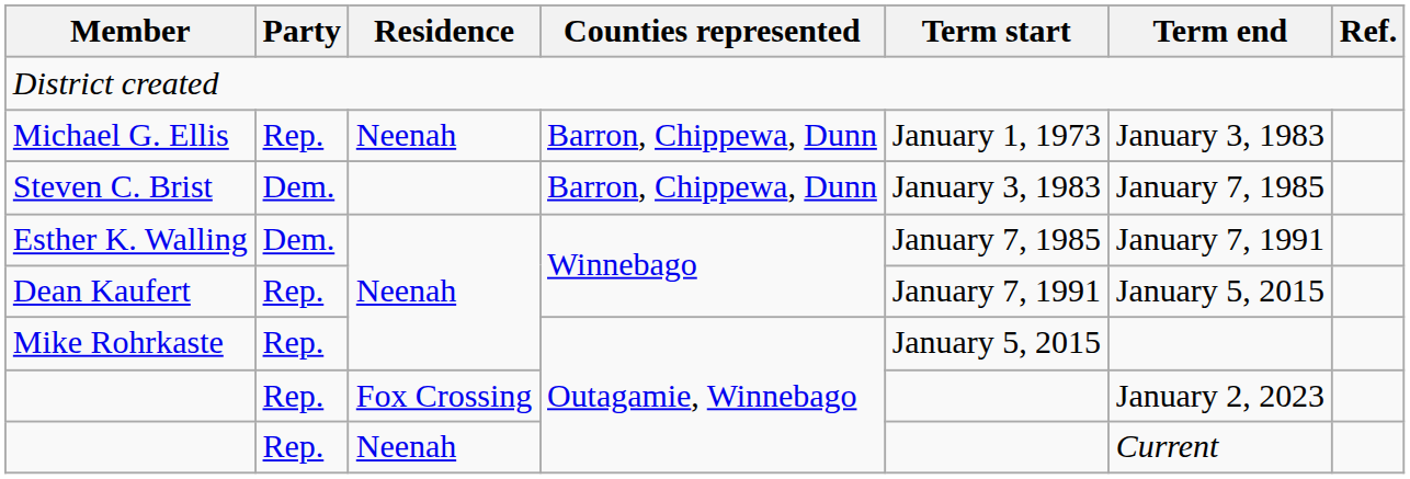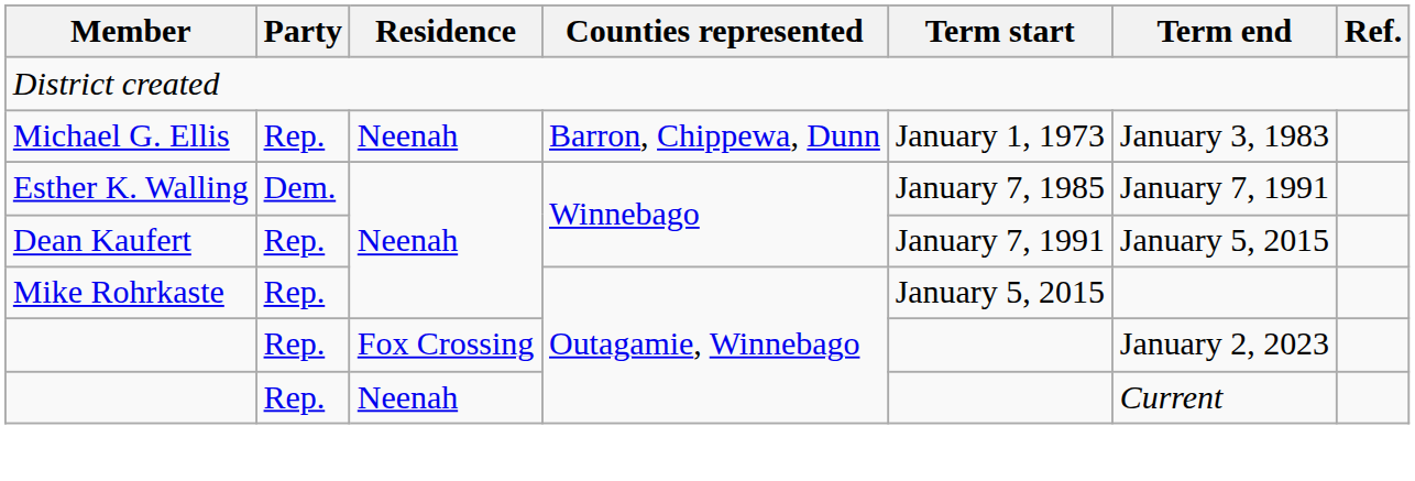 <table class="wikitable">
 <tr>
 <th>Member</th>
 <th>Party</th>
 <th>Residence</th>
 <th>Counties represented</th>
 <th>Term start</th>
 <th>Term end</th>
 <th>Ref.</th>
 </tr>
 <tr>
 <td colspan="7"><em>District created</em></td>
 </tr>
 <tr>
 <td><a href='#'>Michael G. Ellis</a></td>
 <td><a href='#'>Rep.</a></td>
 <td><a href='#'>Neenah</a></td>
 <td><a href='#'>Barron</a>, <a href='#'>Chippewa</a>, <a href='#'>Dunn</a></td>
 <td>January 1, 1973</td>
 <td>January 3, 1983</td>
-<td></td>
-</tr>
-<tr>
-<td><a href='#'>Steven C. Brist</a></td>
-<td><a href='#'>Dem.</a></td>
-<td></td>
-<td><a href='#'>Barron</a>, <a href='#'>Chippewa</a>, <a href='#'>Dunn</a></td>
-<td>January 3, 1983</td>
-<td>January 7, 1985</td>
 <td></td>
 </tr>
 <tr>
 <td><a href='#'>Esther K. Walling</a></td>
 <td><a href='#'>Dem.</a></td>
 <td rowspan="3"><a href='#'>Neenah</a></td>
 <td rowspan="2"><a href='#'>Winnebago</a></td>
 <td>January 7, 1985</td>
 <td>January 7, 1991</td>
 <td></td>
 </tr>
 <tr>
 <td><a href='#'>Dean Kaufert</a></td>
 <td><a href='#'>Rep.</a></td>
 <td>January 7, 1991</td>
 <td>January 5, 2015</td>
 <td></td>
 </tr>
 <tr>
 <td><a href='#'>Mike Rohrkaste</a></td>
 <td><a href='#'>Rep.</a></td>
 <td rowspan="3"><a href='#'>Outagamie</a>, <a href='#'>Winnebago</a></td>
 <td>January 5, 2015</td>
 <td></td>
 <td></td>
 </tr>
 <tr>
 <td></td>
 <td><a href='#'>Rep.</a></td>
 <td><a href='#'>Fox Crossing</a></td>
 <td></td>
 <td>January 2, 2023</td>
 <td></td>
 </tr>
 <tr>
 <td></td>
 <td><a href='#'>Rep.</a></td>
 <td><a href='#'>Neenah</a></td>
 <td></td>
 <td><em>Current</em></td>
 <td></td>
 </tr>
 </table>
